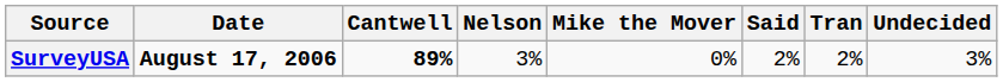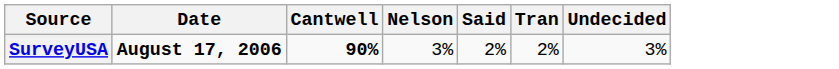 <table class="wikitable" style="text-align:right">
 <tr>
 <th scope="col">Source</th>
 <th scope="col">Date</th>
 <th scope="col">Cantwell</th>
 <th scope="col">Nelson</th>
-<th scope="col">Mike the Mover</th>
 <th scope="col">Said</th>
 <th scope="col">Tran</th>
 <th scope="col">Undecided</th>
 </tr>
 <tr>
 <th scope="row"><a href='#'>SurveyUSA</a></th>
 <td><strong>August 17, 2006</strong></td>
-<td><strong>89%</strong></td>
+<td><strong>90%</strong></td>
 <td>3%</td>
-<td>0%</td>
 <td>2%</td>
 <td>2%</td>
 <td>3%</td>
 </tr>
 </table>
